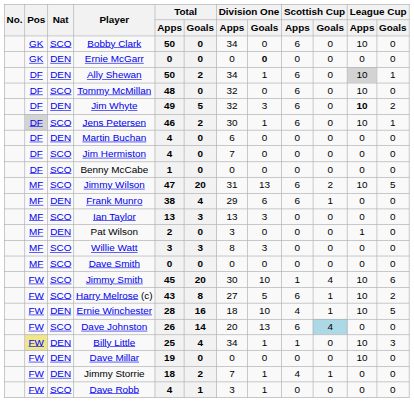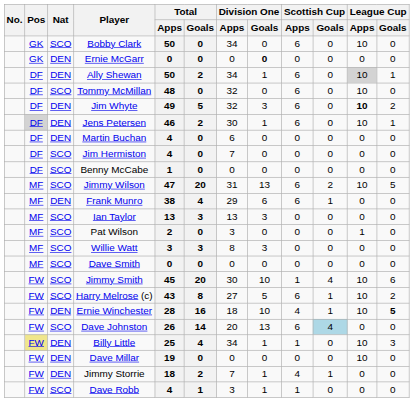 <table class="wikitable sortable" style="text-align: center;">
 <tr>
 <th rowspan="2"><abbr>No.</abbr></th>
 <th rowspan="2"><abbr>Pos</abbr></th>
 <th rowspan="2"><abbr>Nat</abbr></th>
 <th rowspan="2">Player</th>
 <th colspan="2">Total</th>
 <th colspan="2">Division One</th>
 <th colspan="2">Scottish Cup</th>
 <th colspan="2">League Cup</th>
 </tr>
 <tr>
 <th>Apps</th>
 <th>Goals</th>
 <th>Apps</th>
 <th>Goals</th>
 <th>Apps</th>
 <th>Goals</th>
 <th>Apps</th>
 <th>Goals</th>
 </tr>
 <tr>
 <td></td>
 <td><a href='#'>GK</a></td>
 <td> <a href='#'>SCO</a></td>
 <td><a href='#'>Bobby Clark</a></td>
 <th>50</th>
 <th>0</th>
 <td>34</td>
 <td>0</td>
 <td>6</td>
 <td>0</td>
 <td>10</td>
 <td>0</td>
 </tr>
 <tr>
 <td></td>
 <td><a href='#'>GK</a></td>
 <td> <a href='#'>DEN</a></td>
 <td><a href='#'>Ernie McGarr</a></td>
 <th>0</th>
 <th>0</th>
 <td>0</td>
 <td><strong>0</strong></td>
 <td>0</td>
 <td>0</td>
 <td>0</td>
 <td>0</td>
 </tr>
 <tr>
 <td></td>
 <td><a href='#'>DF</a></td>
 <td> <a href='#'>DEN</a></td>
 <td><a href='#'>Ally Shewan</a></td>
 <th>50</th>
 <th>2</th>
 <td>34</td>
 <td>1</td>
 <td>6</td>
 <td>0</td>
 <td style="background: lightgrey;">10</td>
 <td>1</td>
 </tr>
 <tr>
 <td></td>
 <td><a href='#'>DF</a></td>
 <td> <a href='#'>SCO</a></td>
 <td><a href='#'>Tommy McMillan</a></td>
 <th>48</th>
 <th>0</th>
 <td>32</td>
 <td>0</td>
 <td>6</td>
 <td>0</td>
 <td>10</td>
 <td>0</td>
 </tr>
 <tr>
 <td></td>
 <td><a href='#'>DF</a></td>
 <td> <a href='#'>DEN</a></td>
 <td><a href='#'>Jim Whyte</a></td>
 <th>49</th>
 <th>5</th>
 <td>32</td>
 <td>3</td>
 <td>6</td>
 <td>0</td>
 <td><strong>10</strong></td>
 <td>2</td>
 </tr>
 <tr>
 <td></td>
 <td style="background: lightgrey;"><a href='#'>DF</a></td>
-<td> <a href='#'>SCO</a></td>
+<td> <a href='#'>DEN</a></td>
 <td><a href='#'>Jens Petersen</a></td>
 <th>46</th>
 <th>2</th>
 <td>30</td>
 <td>1</td>
 <td>6</td>
 <td>0</td>
 <td>10</td>
 <td>1</td>
 </tr>
 <tr>
 <td></td>
 <td><a href='#'>DF</a></td>
 <td> <a href='#'>DEN</a></td>
 <td><a href='#'>Martin Buchan</a></td>
 <th>4</th>
 <th>0</th>
 <td>6</td>
 <td>0</td>
 <td>0</td>
 <td>0</td>
 <td>0</td>
 <td>0</td>
 </tr>
 <tr>
 <td></td>
 <td><a href='#'>DF</a></td>
 <td> <a href='#'>SCO</a></td>
 <td><a href='#'>Jim Hermiston</a></td>
 <th>4</th>
 <th>0</th>
 <td>7</td>
 <td>0</td>
 <td>0</td>
 <td>0</td>
 <td>0</td>
 <td>0</td>
 </tr>
 <tr>
 <td></td>
 <td><a href='#'>DF</a></td>
 <td> <a href='#'>SCO</a></td>
 <td>Benny McCabe</td>
 <th>1</th>
 <th>0</th>
 <td>0</td>
 <td>0</td>
 <td>0</td>
 <td>0</td>
 <td>0</td>
 <td>0</td>
 </tr>
 <tr>
 <td></td>
 <td><a href='#'>MF</a></td>
 <td> <a href='#'>SCO</a></td>
 <td><a href='#'>Jimmy Wilson</a></td>
 <th>47</th>
 <th>20</th>
 <td>31</td>
 <td>13</td>
 <td>6</td>
 <td>2</td>
 <td>10</td>
 <td>5</td>
 </tr>
 <tr>
 <td></td>
 <td><a href='#'>MF</a></td>
 <td> <a href='#'>DEN</a></td>
 <td><a href='#'>Frank Munro</a></td>
 <th>38</th>
 <th>4</th>
 <td>29</td>
 <td>6</td>
 <td>6</td>
 <td>1</td>
 <td>0</td>
 <td>0</td>
 </tr>
 <tr>
 <td></td>
 <td><a href='#'>MF</a></td>
 <td> <a href='#'>SCO</a></td>
 <td><a href='#'>Ian Taylor</a></td>
 <th>13</th>
 <th>3</th>
 <td>13</td>
 <td>3</td>
 <td>0</td>
 <td>0</td>
 <td>0</td>
 <td>0</td>
 </tr>
 <tr>
 <td></td>
 <td><a href='#'>MF</a></td>
-<td> <a href='#'>DEN</a></td>
+<td> <a href='#'>SCO</a></td>
 <td>Pat Wilson</td>
 <th>2</th>
 <th>0</th>
 <td>3</td>
 <td>0</td>
 <td>0</td>
 <td>0</td>
 <td>1</td>
 <td>0</td>
 </tr>
 <tr>
 <td></td>
 <td><a href='#'>MF</a></td>
 <td> <a href='#'>SCO</a></td>
 <td><a href='#'>Willie Watt</a></td>
 <th>3</th>
 <th>3</th>
 <td>8</td>
 <td>3</td>
 <td>0</td>
 <td>0</td>
 <td>0</td>
 <td>0</td>
 </tr>
 <tr>
 <td></td>
 <td><a href='#'>MF</a></td>
 <td> <a href='#'>SCO</a></td>
 <td><a href='#'>Dave Smith</a></td>
 <th>0</th>
 <th>0</th>
 <td>0</td>
 <td>0</td>
 <td>0</td>
 <td>0</td>
 <td>0</td>
 <td>0</td>
 </tr>
 <tr>
 <td></td>
 <td><a href='#'>FW</a></td>
 <td> <a href='#'>SCO</a></td>
 <td><a href='#'>Jimmy Smith</a></td>
 <th>45</th>
 <th>20</th>
 <td>30</td>
 <td>10</td>
 <td>1</td>
 <td>4</td>
 <td>10</td>
 <td>6</td>
 </tr>
 <tr>
 <td></td>
 <td><a href='#'>FW</a></td>
 <td> <a href='#'>SCO</a></td>
 <td><a href='#'>Harry Melrose</a> (c)</td>
 <th>43</th>
 <th>8</th>
 <td>27</td>
 <td>5</td>
 <td>6</td>
 <td>1</td>
 <td>10</td>
 <td>2</td>
 </tr>
 <tr>
 <td></td>
 <td><a href='#'>FW</a></td>
 <td> <a href='#'>DEN</a></td>
 <td><a href='#'>Ernie Winchester</a></td>
 <th>28</th>
 <th>16</th>
 <td>18</td>
 <td>10</td>
 <td>4</td>
 <td>1</td>
 <td>10</td>
-<td>5</td>
+<td><strong>5</strong></td>
 </tr>
 <tr>
 <td></td>
 <td><a href='#'>FW</a></td>
 <td> <a href='#'>SCO</a></td>
 <td><a href='#'>Dave Johnston</a></td>
 <th>26</th>
 <th>14</th>
 <td>20</td>
 <td>13</td>
 <td>6</td>
 <td style="background: lightblue;">4</td>
 <td>0</td>
 <td>0</td>
 </tr>
 <tr>
 <td></td>
 <td style="background: khaki;"><a href='#'>FW</a></td>
 <td> <a href='#'>DEN</a></td>
 <td><a href='#'>Billy Little</a></td>
 <th>25</th>
 <th>4</th>
 <td>34</td>
 <td>1</td>
 <td>1</td>
 <td>0</td>
 <td>10</td>
 <td>3</td>
 </tr>
 <tr>
 <td></td>
 <td><a href='#'>FW</a></td>
 <td> <a href='#'>DEN</a></td>
 <td><a href='#'>Dave Millar</a></td>
 <th>19</th>
 <th>0</th>
 <td>0</td>
 <td>0</td>
 <td>0</td>
 <td>0</td>
 <td>10</td>
 <td>0</td>
 </tr>
 <tr>
 <td></td>
 <td><a href='#'>FW</a></td>
 <td> <a href='#'>DEN</a></td>
 <td>Jimmy Storrie</td>
 <th>18</th>
 <th>2</th>
 <td>7</td>
 <td>1</td>
 <td>4</td>
 <td>1</td>
 <td>0</td>
 <td>0</td>
 </tr>
 <tr>
 <td></td>
 <td><a href='#'>FW</a></td>
 <td> <a href='#'>SCO</a></td>
 <td><a href='#'>Dave Robb</a></td>
 <th>4</th>
 <th>1</th>
 <td>3</td>
 <td>1</td>
-<td>0</td>
+<td>1</td>
 <td>0</td>
 <td>0</td>
 <td>0</td>
 </tr>
 </table>
